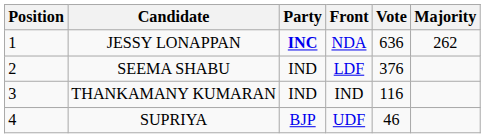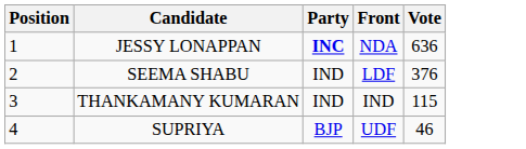 <table class="wikitable">
 <tr>
 <th scope="col">Position</th>
 <th scope="col">Candidate</th>
 <th scope="col">Party</th>
 <th scope="col">Front</th>
 <th scope="col">Vote</th>
-<th scope="col">Majority</th>
 </tr>
 <tr>
 <td>1</td>
 <td align="center">JESSY LONAPPAN</td>
 <td align="center"><strong><a href='#'>INC</a></strong></td>
 <td align="center"><a href='#'>NDA</a></td>
 <td align="center">636</td>
-<td align="center">262</td>
 </tr>
 <tr>
 <td>2</td>
 <td align="center">SEEMA SHABU</td>
 <td align="center">IND</td>
 <td align="center"><a href='#'>LDF</a></td>
 <td align="center">376</td>
-<td align="center"></td>
 </tr>
 <tr>
 <td>3</td>
 <td align="center">THANKAMANY KUMARAN</td>
 <td align="center">IND</td>
 <td align="center">IND</td>
-<td align="center">116</td>
-<td align="center"></td>
+<td align="center">115</td>
 </tr>
 <tr>
 <td>4</td>
 <td align="center">SUPRIYA</td>
 <td align="center"><a href='#'>BJP</a></td>
 <td align="center"><a href='#'>UDF</a></td>
 <td align="center">46</td>
-<td align="center"></td>
 </tr>
 </table>
